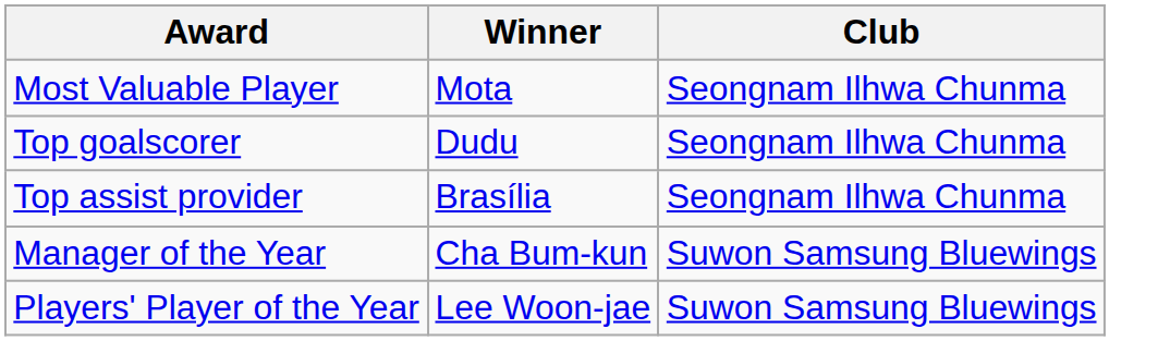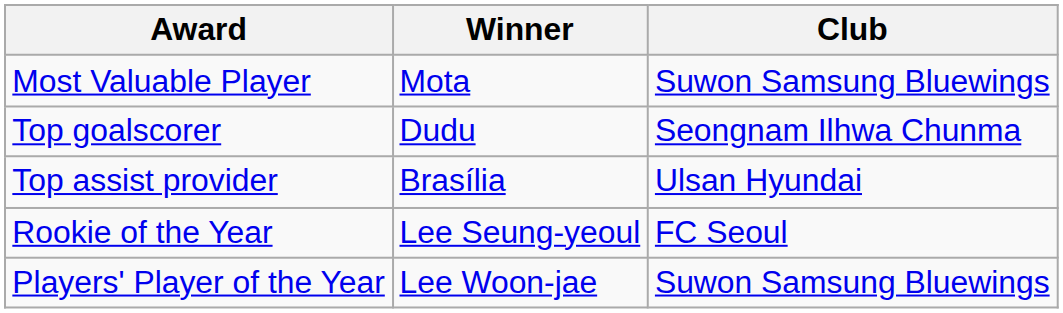 <table class="wikitable">
 <tr>
 <th>Award</th>
 <th>Winner</th>
 <th>Club</th>
 </tr>
 <tr>
 <td><a href='#'>Most Valuable Player</a></td>
 <td> <a href='#'>Mota</a></td>
-<td><a href='#'>Seongnam Ilhwa Chunma</a></td>
+<td><a href='#'>Suwon Samsung Bluewings</a></td>
 </tr>
 <tr>
 <td><a href='#'>Top goalscorer</a></td>
 <td> <a href='#'>Dudu</a></td>
 <td><a href='#'>Seongnam Ilhwa Chunma</a></td>
 </tr>
 <tr>
 <td><a href='#'>Top assist provider</a></td>
 <td> <a href='#'>Brasília</a></td>
-<td><a href='#'>Seongnam Ilhwa Chunma</a></td>
+<td><a href='#'>Ulsan Hyundai</a></td>
 </tr>
 <tr>
-<td><a href='#'>Manager of the Year</a></td>
-<td> <a href='#'>Cha Bum-kun</a></td>
-<td><a href='#'>Suwon Samsung Bluewings</a></td>
+<td><a href='#'>Rookie of the Year</a></td>
+<td> <a href='#'>Lee Seung-yeoul</a></td>
+<td><a href='#'>FC Seoul</a></td>
 </tr>
 <tr>
 <td><a href='#'>Players' Player of the Year</a></td>
 <td> <a href='#'>Lee Woon-jae</a></td>
 <td><a href='#'>Suwon Samsung Bluewings</a></td>
 </tr>
 </table>
